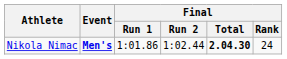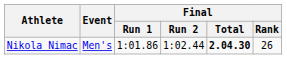 <table class="wikitable" style="font-size:90%">
 <tr>
 <th rowspan="2">Athlete</th>
 <th rowspan="2">Event</th>
 <th colspan="4">Final</th>
 </tr>
 <tr>
 <th>Run 1</th>
 <th>Run 2</th>
 <th>Total</th>
 <th>Rank</th>
 </tr>
 <tr>
 <td><a href='#'>Nikola Nimac</a></td>
-<td><strong><a href='#'>Men's</a></strong></td>
+<td><a href='#'>Men's</a></td>
 <td align=center>1:01.86</td>
 <td align=center>1:02.44</td>
 <td align=center><strong>2.04.30</strong></td>
-<td align=center>24</td>
+<td align=center>26</td>
 </tr>
 </table>
